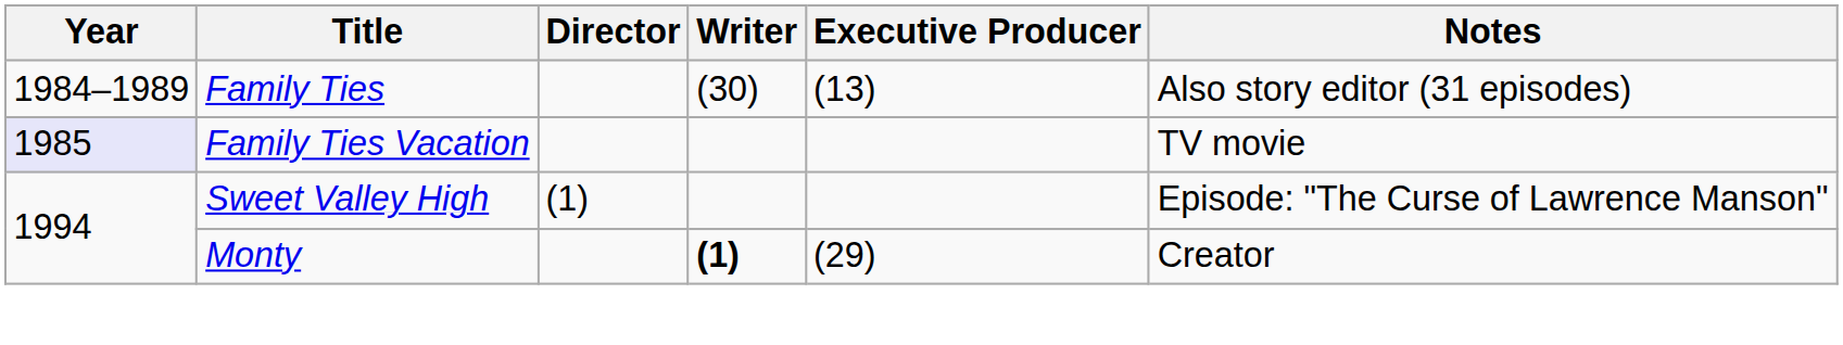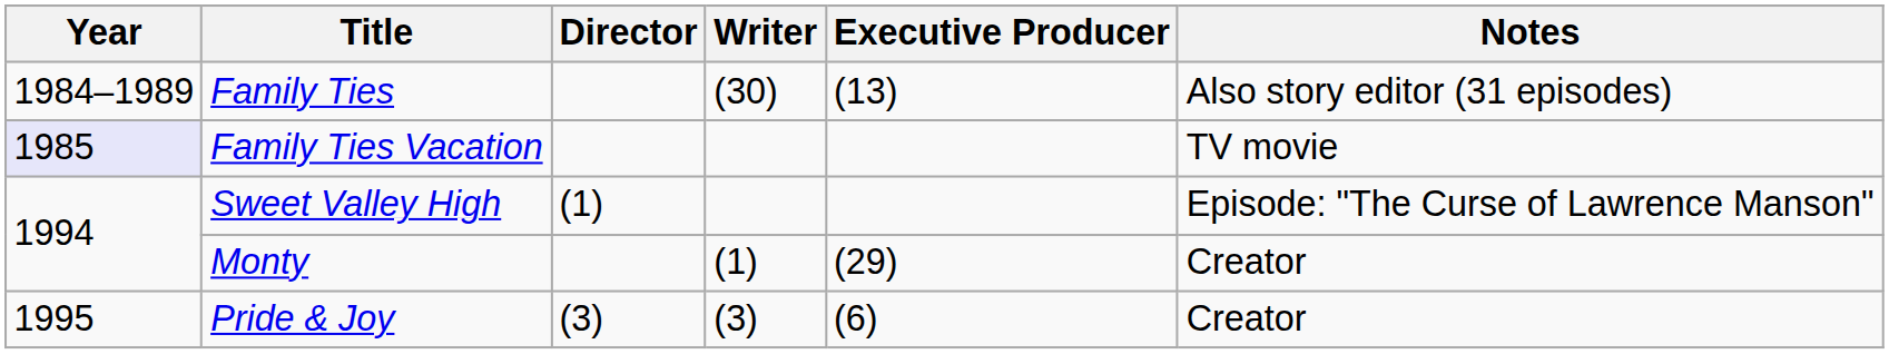 <table class="wikitable">
 <tr>
 <th>Year</th>
 <th>Title</th>
 <th>Director</th>
 <th>Writer</th>
 <th>Executive Producer</th>
 <th>Notes</th>
 </tr>
 <tr>
 <td>1984–1989</td>
 <td><em><a href='#'>Family Ties</a></em></td>
 <td></td>
 <td> (30)</td>
 <td> (13)</td>
 <td>Also story editor (31 episodes)</td>
 </tr>
 <tr>
 <td style="background: lavender;">1985</td>
 <td><em><a href='#'>Family Ties Vacation</a></em></td>
 <td></td>
 <td></td>
 <td></td>
 <td>TV movie</td>
 </tr>
 <tr>
 <td rowspan=2>1994</td>
 <td><em><a href='#'>Sweet Valley High</a></em></td>
 <td> (1)</td>
 <td></td>
 <td></td>
 <td>Episode: "The Curse of Lawrence Manson"</td>
 </tr>
 <tr>
 <td><em><a href='#'>Monty</a></em></td>
 <td></td>
-<td><strong> (1)</strong></td>
+<td> (1)</td>
 <td> (29)</td>
 <td>Creator</td>
 </tr>
+<tr>
+<td>1995</td>
+<td><em><a href='#'>Pride & Joy</a></em></td>
+<td> (3)</td>
+<td> (3)</td>
+<td> (6)</td>
+<td>Creator</td>
+</tr>
 </table>
